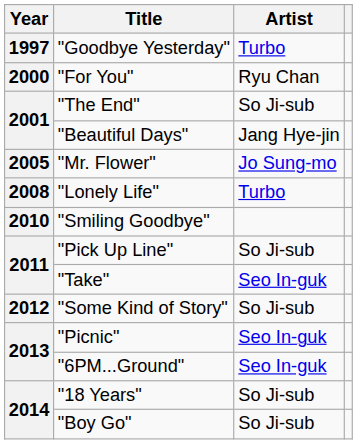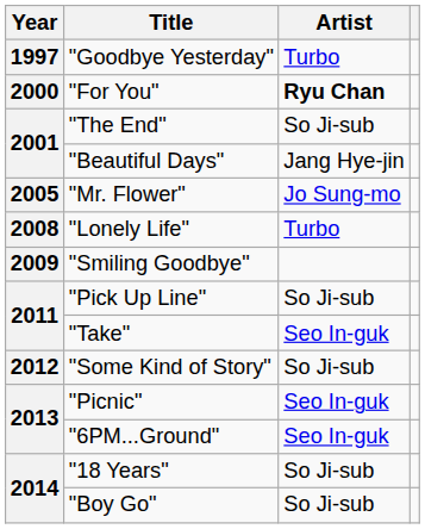 <table class="wikitable plainrowheaders sortable">
 <tr>
 <th scope="col">Year</th>
 <th scope="col">Title</th>
 <th scope="col">Artist</th>
 <th scope="col" class="unsortable"></th>
 </tr>
 <tr>
 <th scope="row">1997</th>
 <td>"Goodbye Yesterday"</td>
 <td><a href='#'>Turbo</a></td>
 <td></td>
 </tr>
 <tr>
 <th scope="row">2000</th>
 <td>"For You"</td>
-<td>Ryu Chan</td>
+<td><strong>Ryu Chan</strong></td>
 <td></td>
 </tr>
 <tr>
 <th scope="row" rowspan=2>2001</th>
 <td>"The End"</td>
 <td>So Ji-sub </td>
 <td></td>
 </tr>
 <tr>
 <td>"Beautiful Days"</td>
 <td>Jang Hye-jin</td>
 <td style="text-align:center"></td>
 </tr>
 <tr>
 <th scope="row">2005</th>
 <td>"Mr. Flower"</td>
 <td><a href='#'>Jo Sung-mo</a></td>
 <td style="text-align:center"></td>
 </tr>
 <tr>
 <th scope="row">2008</th>
 <td>"Lonely Life"</td>
 <td><a href='#'>Turbo</a></td>
 <td></td>
 </tr>
 <tr>
-<th scope="row">2010</th>
+<th scope="row">2009</th>
 <td>"Smiling Goodbye"</td>
 <td></td>
 <td style="text-align:center"></td>
 </tr>
 <tr>
 <th scope="row" rowspan=2>2011</th>
 <td>"Pick Up Line"</td>
 <td>So Ji-sub </td>
 <td></td>
 </tr>
 <tr>
 <td>"Take"</td>
 <td><a href='#'>Seo In-guk</a></td>
 <td style="text-align:center"></td>
 </tr>
 <tr>
 <th scope="row">2012</th>
 <td>"Some Kind of Story"</td>
 <td>So Ji-sub </td>
 <td style="text-align:center"></td>
 </tr>
 <tr>
 <th scope="row" rowspan=2>2013</th>
 <td>"Picnic"</td>
 <td><a href='#'>Seo In-guk</a></td>
 <td></td>
 </tr>
 <tr>
 <td>"6PM...Ground"</td>
 <td><a href='#'>Seo In-guk</a></td>
 <td style="text-align:center"></td>
 </tr>
 <tr>
 <th scope="row" rowspan=2>2014</th>
 <td>"18 Years"</td>
 <td>So Ji-sub </td>
 <td></td>
 </tr>
 <tr>
 <td>"Boy Go"</td>
 <td>So Ji-sub </td>
 <td></td>
 </tr>
 </table>
